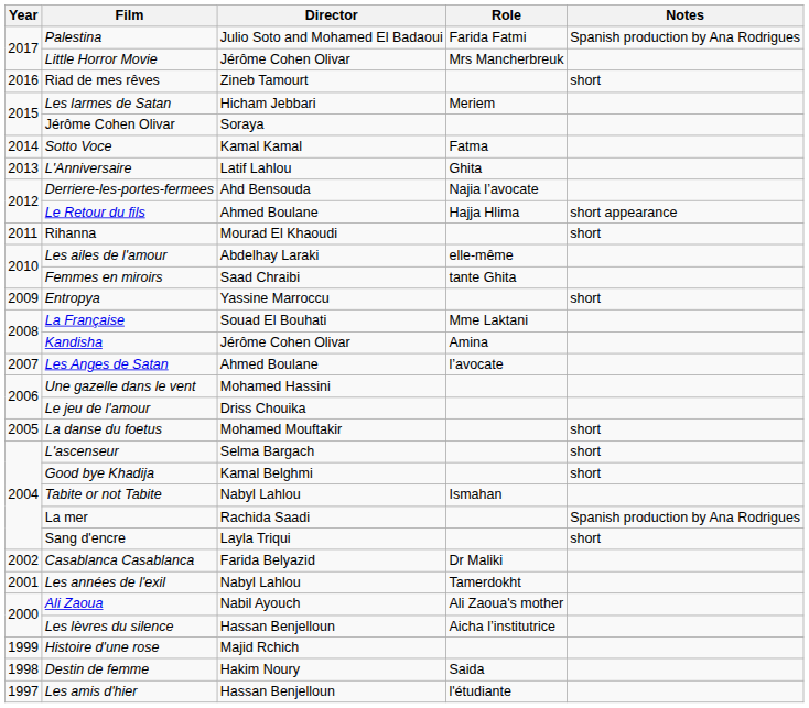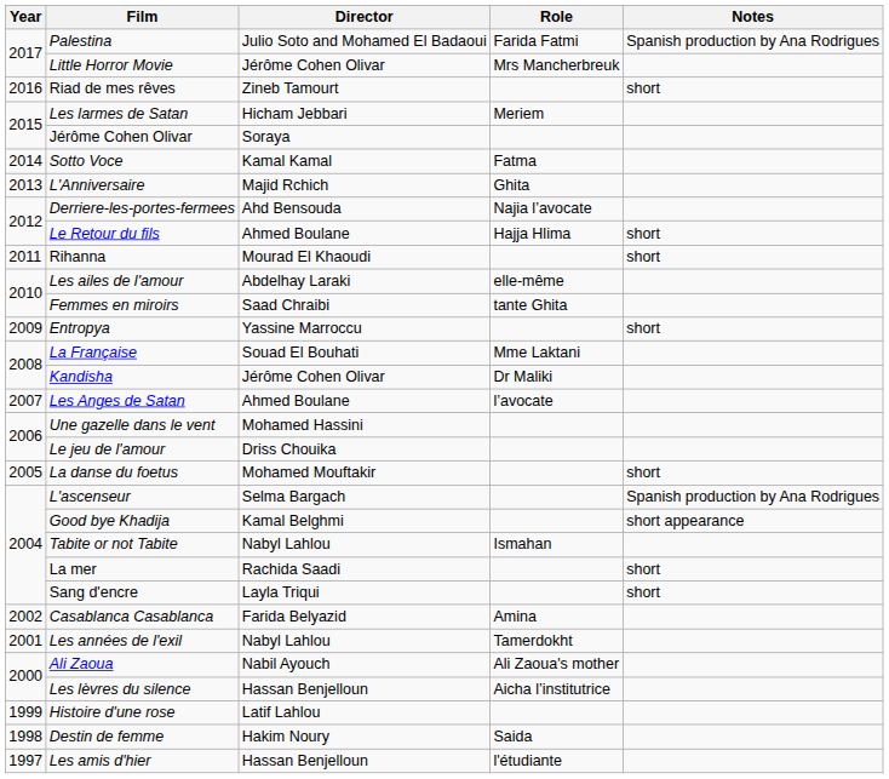 <table class="wikitable">
 <tr>
 <th>Year</th>
 <th>Film</th>
 <th>Director</th>
 <th>Role</th>
 <th>Notes</th>
 </tr>
 <tr>
 <td rowspan="2">2017</td>
 <td><em>Palestina</em></td>
 <td>Julio Soto and Mohamed El Badaoui</td>
 <td>Farida Fatmi</td>
 <td>Spanish production by Ana Rodrigues</td>
 </tr>
 <tr>
 <td><em>Little Horror Movie</em></td>
 <td>Jérôme Cohen Olivar</td>
 <td>Mrs Mancherbreuk</td>
 <td></td>
 </tr>
 <tr>
 <td>2016</td>
 <td>Riad de mes rêves</td>
 <td>Zineb Tamourt</td>
 <td></td>
 <td>short</td>
 </tr>
 <tr>
 <td rowspan="2">2015</td>
 <td><em>Les larmes de Satan</em></td>
 <td>Hicham Jebbari</td>
 <td>Meriem</td>
 <td></td>
 </tr>
 <tr>
 <td>Jérôme Cohen Olivar</td>
 <td>Soraya</td>
 <td></td>
 </tr>
 <tr>
 <td>2014</td>
 <td><em>Sotto Voce</em></td>
 <td>Kamal Kamal</td>
 <td>Fatma</td>
 <td></td>
 </tr>
 <tr>
 <td>2013</td>
 <td><em>L'Anniversaire</em></td>
-<td>Latif Lahlou</td>
+<td>Majid Rchich</td>
 <td>Ghita</td>
 <td></td>
 </tr>
 <tr>
 <td rowspan="2">2012</td>
 <td><em>Derriere-les-portes-fermees</em></td>
 <td>Ahd Bensouda</td>
 <td>Najia l’avocate</td>
 <td></td>
 </tr>
 <tr>
 <td><em><a href='#'>Le Retour du fils</a></em></td>
 <td>Ahmed Boulane</td>
 <td>Hajja Hlima</td>
-<td>short appearance</td>
+<td>short</td>
 </tr>
 <tr>
 <td>2011</td>
 <td>Rihanna</td>
 <td>Mourad El Khaoudi</td>
 <td></td>
 <td>short</td>
 </tr>
 <tr>
 <td rowspan="2">2010</td>
 <td><em>Les ailes de l'amour</em></td>
 <td>Abdelhay Laraki</td>
 <td>elle-même</td>
 <td></td>
 </tr>
 <tr>
 <td><em>Femmes en miroirs</em></td>
 <td>Saad Chraibi</td>
 <td>tante Ghita</td>
 <td></td>
 </tr>
 <tr>
 <td>2009</td>
 <td><em>Entropya</em></td>
 <td>Yassine Marroccu</td>
 <td></td>
 <td>short</td>
 </tr>
 <tr>
 <td rowspan="2">2008</td>
 <td><em><a href='#'>La Française</a></em></td>
 <td>Souad El Bouhati</td>
 <td>Mme Laktani</td>
 <td></td>
 </tr>
 <tr>
 <td><em><a href='#'>Kandisha</a></em></td>
 <td>Jérôme Cohen Olivar</td>
-<td>Amina</td>
+<td>Dr Maliki</td>
 <td></td>
 </tr>
 <tr>
 <td>2007</td>
 <td><em><a href='#'>Les Anges de Satan</a></em></td>
 <td>Ahmed Boulane</td>
 <td>l’avocate</td>
 <td></td>
 </tr>
 <tr>
 <td rowspan="2">2006</td>
 <td><em>Une gazelle dans le vent</em></td>
 <td>Mohamed Hassini</td>
 <td></td>
 <td></td>
 </tr>
 <tr>
 <td><em>Le jeu de l'amour</em></td>
 <td>Driss Chouika</td>
 <td></td>
 <td></td>
 </tr>
 <tr>
 <td>2005</td>
 <td><em>La danse du foetus</em></td>
 <td>Mohamed Mouftakir</td>
 <td></td>
 <td>short</td>
 </tr>
 <tr>
 <td rowspan="5">2004</td>
 <td><em>L'ascenseur</em></td>
 <td>Selma Bargach</td>
 <td></td>
-<td>short</td>
+<td>Spanish production by Ana Rodrigues</td>
 </tr>
 <tr>
 <td><em>Good bye Khadija</em></td>
 <td>Kamal Belghmi</td>
 <td></td>
-<td>short</td>
+<td>short appearance</td>
 </tr>
 <tr>
 <td><em>Tabite or not Tabite</em></td>
 <td>Nabyl Lahlou</td>
 <td>Ismahan</td>
 <td></td>
 </tr>
 <tr>
 <td>La mer</td>
 <td>Rachida Saadi</td>
 <td></td>
-<td>Spanish production by Ana Rodrigues</td>
+<td>short</td>
 </tr>
 <tr>
 <td>Sang d'encre</td>
 <td>Layla Triqui</td>
 <td></td>
 <td>short</td>
 </tr>
 <tr>
 <td>2002</td>
 <td><em>Casablanca Casablanca</em></td>
 <td>Farida Belyazid</td>
-<td>Dr Maliki</td>
+<td>Amina</td>
 <td></td>
 </tr>
 <tr>
 <td>2001</td>
 <td><em>Les années de l'exil</em></td>
 <td>Nabyl Lahlou</td>
 <td>Tamerdokht</td>
 <td></td>
 </tr>
 <tr>
 <td rowspan="2">2000</td>
 <td><em><a href='#'>Ali Zaoua</a></em></td>
 <td>Nabil Ayouch</td>
 <td>Ali Zaoua's mother</td>
 <td></td>
 </tr>
 <tr>
 <td><em>Les lèvres du silence</em></td>
 <td>Hassan Benjelloun</td>
 <td>Aicha l’institutrice</td>
 <td></td>
 </tr>
 <tr>
 <td>1999</td>
 <td><em>Histoire d'une rose</em></td>
-<td>Majid Rchich</td>
+<td>Latif Lahlou</td>
 <td></td>
 <td></td>
 </tr>
 <tr>
 <td>1998</td>
 <td><em>Destin de femme</em></td>
 <td>Hakim Noury</td>
 <td>Saida</td>
 <td></td>
 </tr>
 <tr>
 <td>1997</td>
 <td><em>Les amis d'hier</em></td>
 <td>Hassan Benjelloun</td>
 <td>l'étudiante</td>
 <td></td>
 </tr>
 </table>
